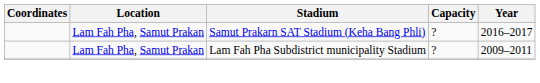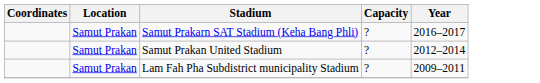 <table class="wikitable sortable">
 <tr>
 <th>Coordinates</th>
 <th>Location</th>
 <th>Stadium</th>
 <th>Capacity</th>
 <th>Year</th>
 </tr>
 <tr>
 <td></td>
-<td><a href='#'>Lam Fah Pha</a>, <a href='#'>Samut Prakan</a></td>
+<td><a href='#'>Samut Prakan</a></td>
 <td><a href='#'>Samut Prakarn SAT Stadium (Keha Bang Phli)</a></td>
 <td>?</td>
 <td>2016–2017</td>
 </tr>
 <tr>
 <td></td>
-<td><a href='#'>Lam Fah Pha</a>, <a href='#'>Samut Prakan</a></td>
+<td><a href='#'>Samut Prakan</a></td>
+<td>Samut Prakan United Stadium</td>
+<td>?</td>
+<td>2012–2014</td>
+</tr>
+<tr>
+<td></td>
+<td><a href='#'>Samut Prakan</a></td>
 <td>Lam Fah Pha Subdistrict municipality Stadium</td>
 <td>?</td>
 <td>2009–2011</td>
 </tr>
 <tr>
 </tr>
 </table>
